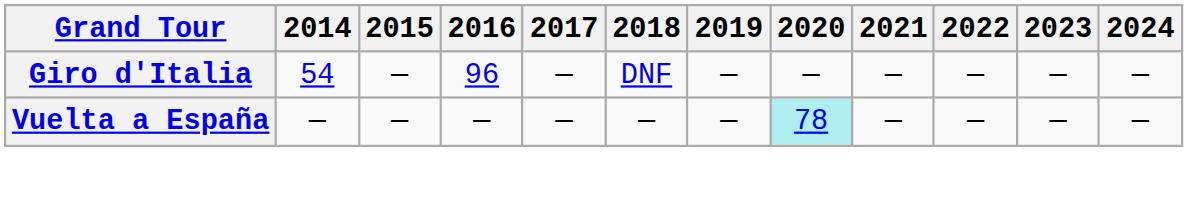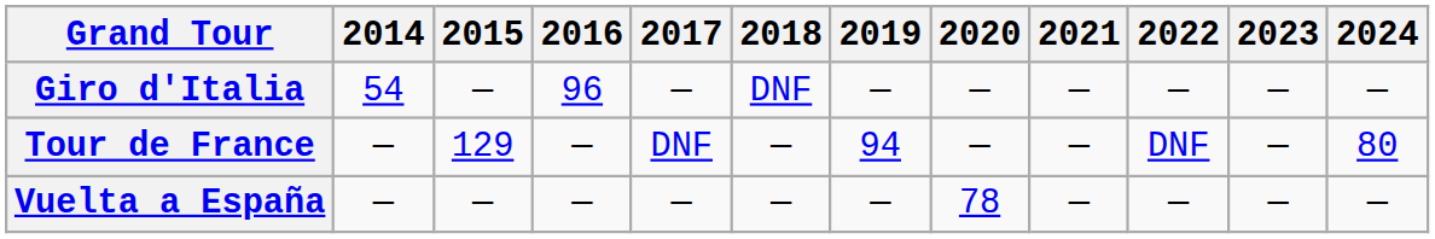 <table class="wikitable plainrowheaders">
 <tr>
 <th scope="col"><a href='#'>Grand Tour</a></th>
 <th scope="col">2014</th>
 <th scope="col">2015</th>
 <th scope="col">2016</th>
 <th scope="col">2017</th>
 <th scope="col">2018</th>
 <th scope="col">2019</th>
 <th scope="col">2020</th>
 <th scope="col">2021</th>
 <th scope="col">2022</th>
 <th scope="col">2023</th>
 <th scope="col">2024</th>
 </tr>
 <tr style="text-align:center;">
 <th scope="row"> <a href='#'>Giro d'Italia</a></th>
 <td><a href='#'>54</a></td>
 <td>—</td>
 <td><a href='#'>96</a></td>
 <td>—</td>
 <td><a href='#'>DNF</a></td>
 <td>—</td>
 <td>—</td>
 <td>—</td>
 <td>—</td>
 <td>—</td>
 <td>—</td>
 </tr>
 <tr style="text-align:center;">
+<th scope="row"> <a href='#'>Tour de France</a></th>
+<td>—</td>
+<td><a href='#'>129</a></td>
+<td>—</td>
+<td><a href='#'>DNF</a></td>
+<td>—</td>
+<td><a href='#'>94</a></td>
+<td>—</td>
+<td>—</td>
+<td><a href='#'>DNF</a></td>
+<td>—</td>
+<td><a href='#'>80</a></td>
+</tr>
+<tr style="text-align:center;">
 <th scope="row"> <a href='#'>Vuelta a España</a></th>
 <td>—</td>
 <td>—</td>
 <td>—</td>
 <td>—</td>
 <td>—</td>
 <td>—</td>
-<td style="background: paleturquoise;"><a href='#'>78</a></td>
+<td><a href='#'>78</a></td>
 <td>—</td>
 <td>—</td>
 <td>—</td>
 <td>—</td>
 </tr>
 </table>
